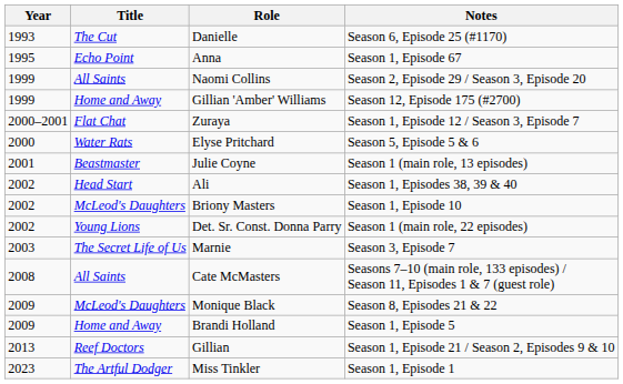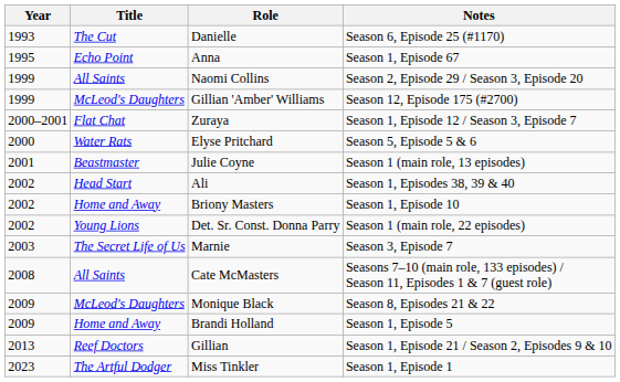 <table class="wikitable sortable">
 <tr>
 <th>Year</th>
 <th>Title</th>
 <th>Role</th>
 <th>Notes</th>
 </tr>
 <tr>
 <td>1993</td>
 <td><em><a href='#'>The Cut</a></em></td>
 <td>Danielle</td>
 <td>Season 6, Episode 25 (#1170)</td>
 </tr>
 <tr>
 <td>1995</td>
 <td><em><a href='#'>Echo Point</a></em></td>
 <td>Anna</td>
 <td>Season 1, Episode 67</td>
 </tr>
 <tr>
 <td>1999</td>
 <td><em><a href='#'>All Saints</a></em></td>
 <td>Naomi Collins</td>
 <td>Season 2, Episode 29 / Season 3, Episode 20</td>
 </tr>
 <tr>
 <td>1999</td>
-<td><em><a href='#'>Home and Away</a></em></td>
+<td><em><a href='#'>McLeod's Daughters</a></em></td>
 <td>Gillian 'Amber' Williams</td>
 <td>Season 12, Episode 175 (#2700)</td>
 </tr>
 <tr>
 <td>2000–2001</td>
 <td><em><a href='#'>Flat Chat</a></em></td>
 <td>Zuraya</td>
 <td>Season 1, Episode 12 / Season 3, Episode 7</td>
 </tr>
 <tr>
 <td>2000</td>
 <td><em><a href='#'>Water Rats</a></em></td>
 <td>Elyse Pritchard</td>
 <td>Season 5, Episode 5 & 6</td>
 </tr>
 <tr>
 <td>2001</td>
 <td><em><a href='#'>Beastmaster</a></em></td>
 <td>Julie Coyne</td>
 <td>Season 1 (main role, 13 episodes)</td>
 </tr>
 <tr>
 <td>2002</td>
 <td><em><a href='#'>Head Start</a></em></td>
 <td>Ali</td>
 <td>Season 1, Episodes 38, 39 & 40</td>
 </tr>
 <tr>
 <td>2002</td>
-<td><em><a href='#'>McLeod's Daughters</a></em></td>
+<td><em><a href='#'>Home and Away</a></em></td>
 <td>Briony Masters</td>
 <td>Season 1, Episode 10</td>
 </tr>
 <tr>
 <td>2002</td>
 <td><em><a href='#'>Young Lions</a></em></td>
 <td>Det. Sr. Const. Donna Parry</td>
 <td>Season 1 (main role, 22 episodes)</td>
 </tr>
 <tr>
 <td>2003</td>
 <td><em><a href='#'>The Secret Life of Us</a></em></td>
 <td>Marnie</td>
 <td>Season 3, Episode 7</td>
 </tr>
 <tr>
 <td>2008</td>
 <td><em><a href='#'>All Saints</a></em></td>
 <td>Cate McMasters</td>
 <td>Seasons 7–10 (main role, 133 episodes) /<br>Season 11, Episodes 1 & 7 (guest role)</td>
 </tr>
 <tr>
 <td>2009</td>
 <td><em><a href='#'>McLeod's Daughters</a></em></td>
 <td>Monique Black</td>
 <td>Season 8, Episodes 21 & 22</td>
 </tr>
 <tr>
 <td>2009</td>
 <td><em><a href='#'>Home and Away</a></em></td>
 <td>Brandi Holland</td>
 <td>Season 1, Episode 5</td>
 </tr>
 <tr>
 <td>2013</td>
 <td><em><a href='#'>Reef Doctors</a></em></td>
 <td>Gillian</td>
 <td>Season 1, Episode 21 / Season 2, Episodes 9 & 10</td>
 </tr>
 <tr>
 <td>2023</td>
 <td><em><a href='#'>The Artful Dodger</a></em></td>
 <td>Miss Tinkler</td>
 <td>Season 1, Episode 1</td>
 </tr>
 </table>
